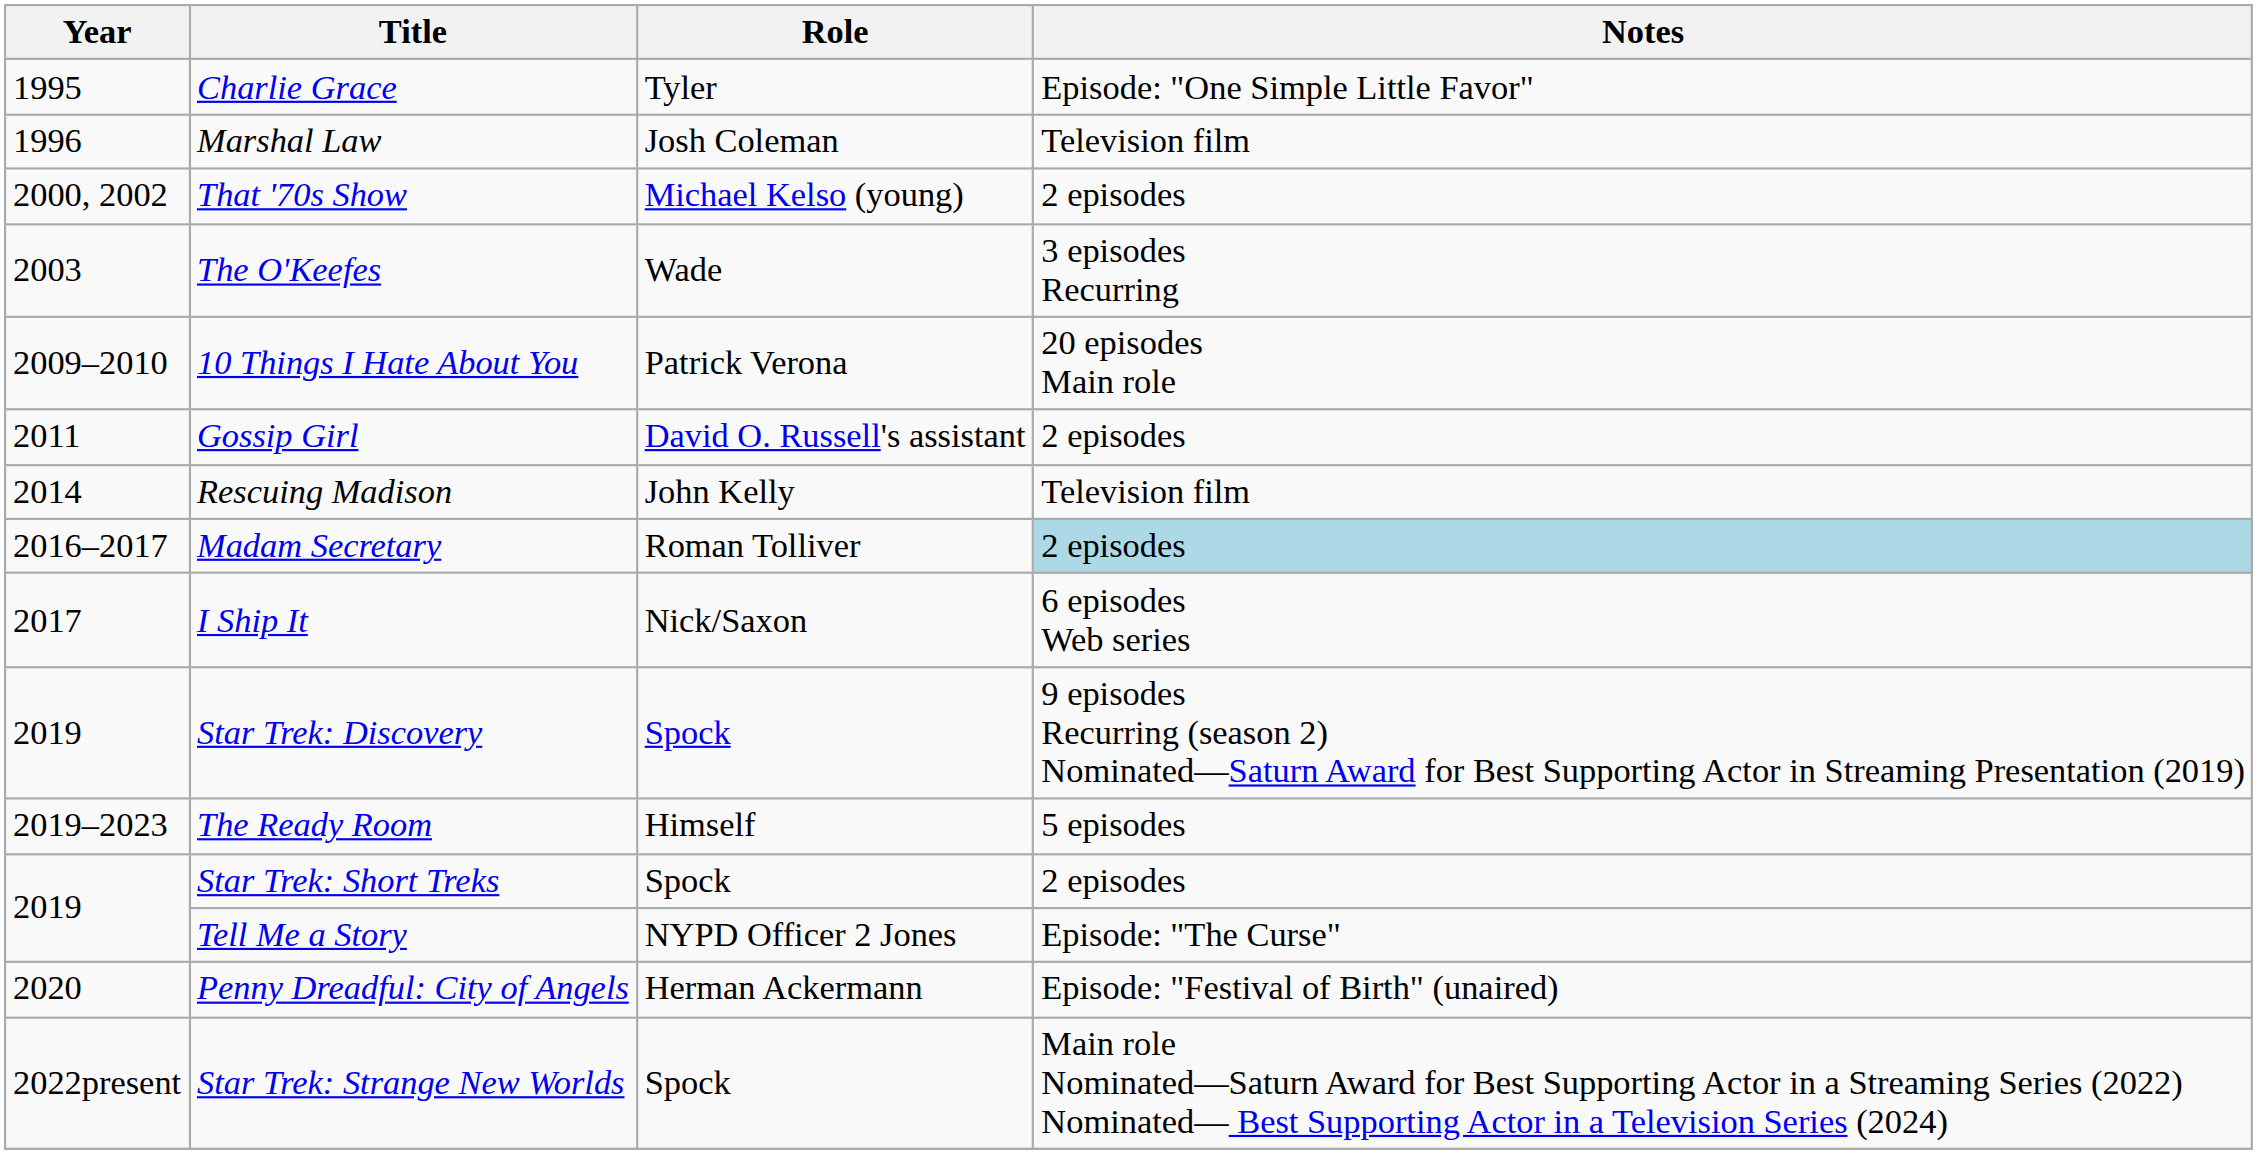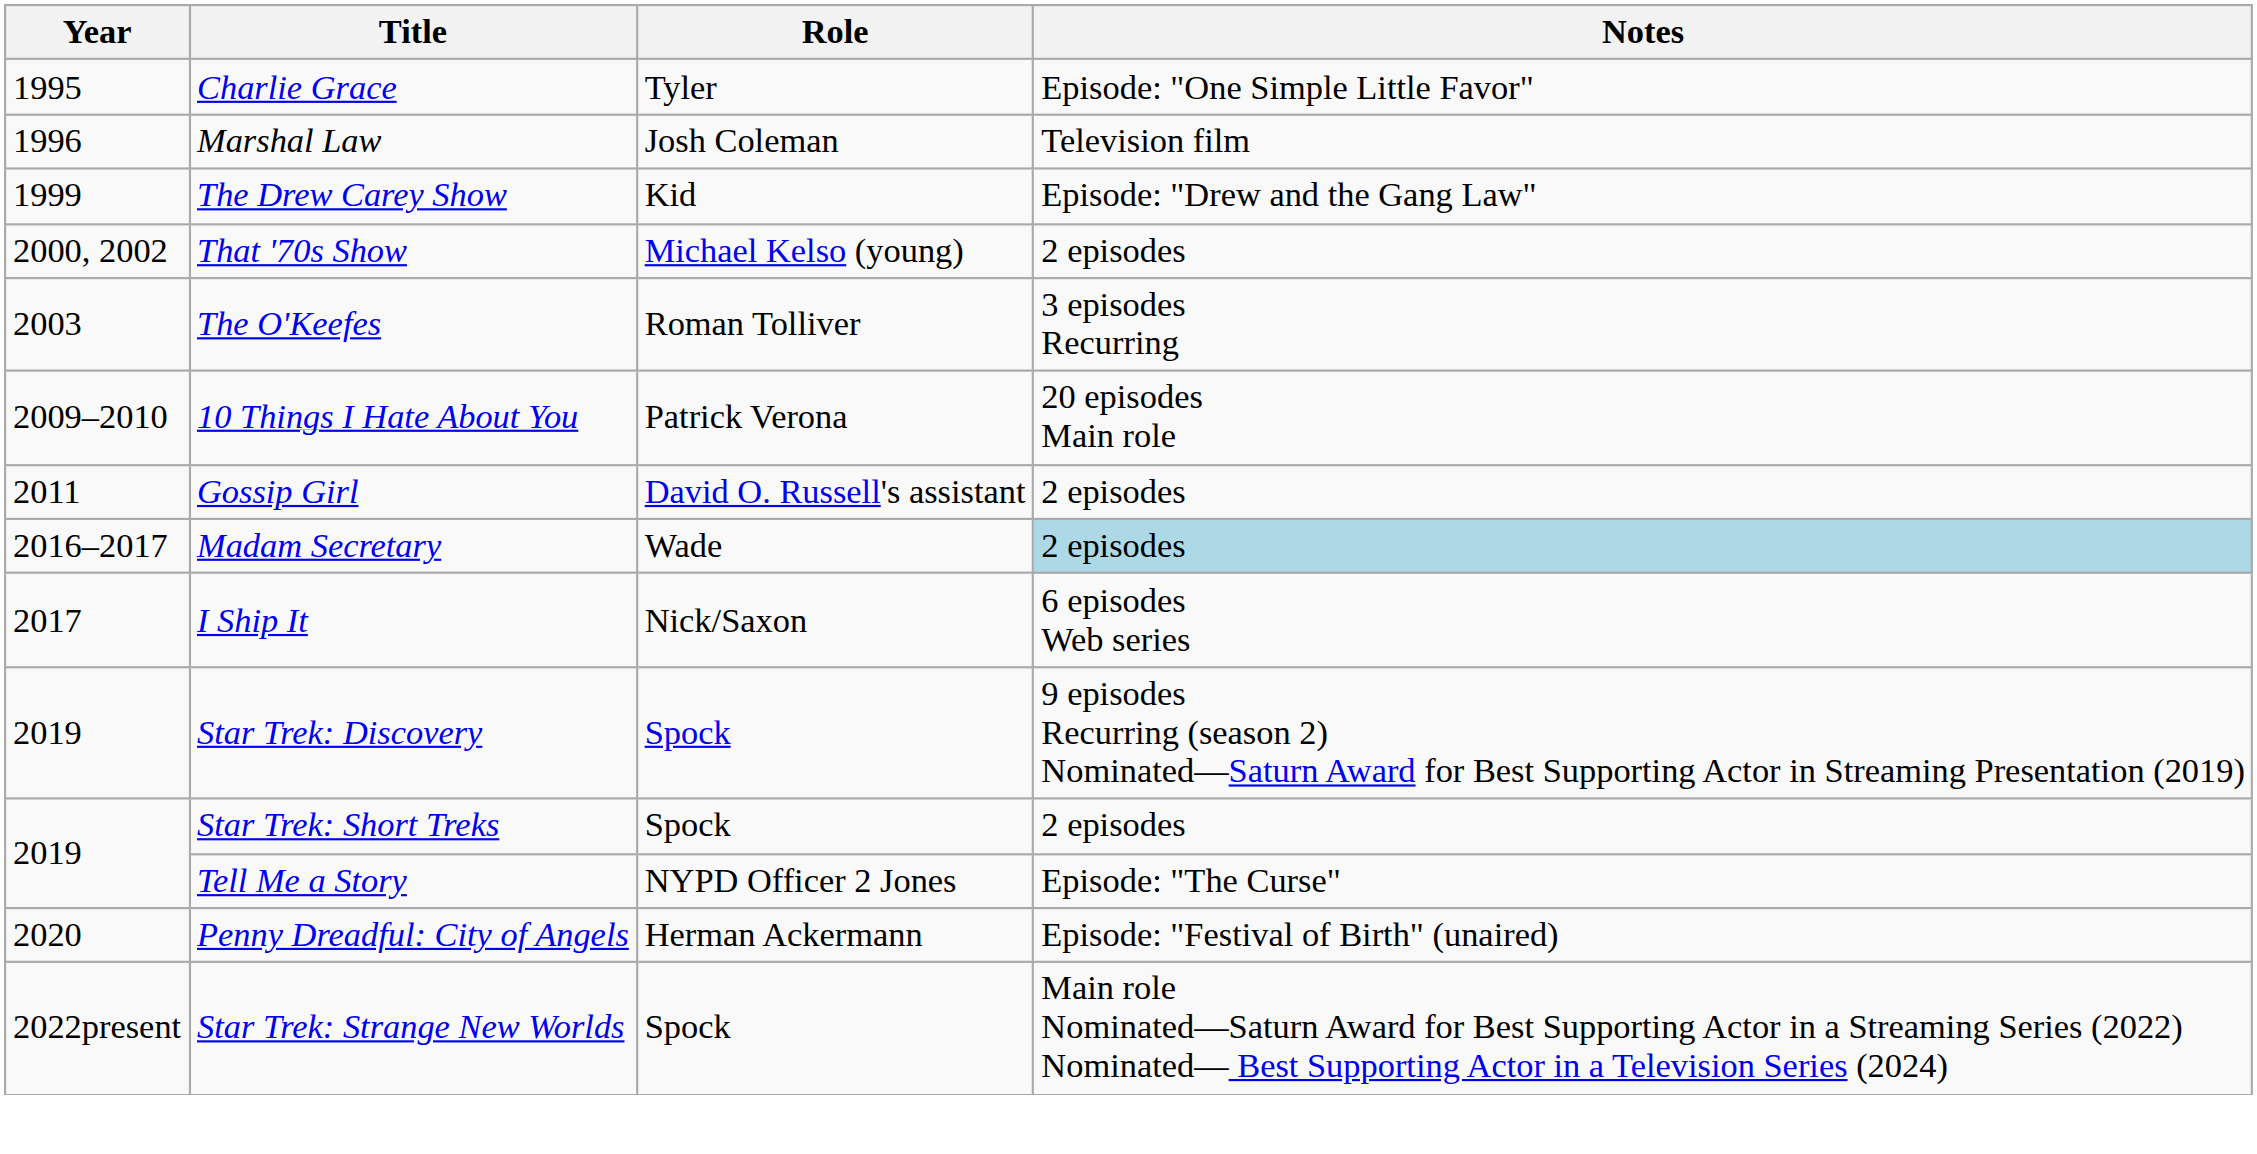 <table class="wikitable sortable">
 <tr>
 <th>Year</th>
 <th>Title</th>
 <th>Role</th>
 <th class="unsortable">Notes</th>
 </tr>
 <tr>
 <td>1995</td>
 <td><em><a href='#'>Charlie Grace</a></em></td>
 <td>Tyler</td>
 <td>Episode: "One Simple Little Favor"</td>
 </tr>
 <tr>
 <td>1996</td>
 <td><em>Marshal Law</em></td>
 <td>Josh Coleman</td>
 <td>Television film</td>
 </tr>
 <tr>
+<td>1999</td>
+<td data-sort-value="Drew Carey Show, The"><em><a href='#'>The Drew Carey Show</a></em></td>
+<td>Kid</td>
+<td>Episode: "Drew and the Gang Law"</td>
+</tr>
+<tr>
 <td>2000, 2002</td>
 <td><em><a href='#'>That '70s Show</a></em></td>
 <td><a href='#'>Michael Kelso</a> (young)</td>
 <td>2 episodes</td>
 </tr>
 <tr>
 <td>2003</td>
 <td data-sort-value="O'Keefes, The"><em><a href='#'>The O'Keefes</a></em></td>
-<td>Wade</td>
+<td>Roman Tolliver</td>
 <td>3 episodes<br>Recurring</td>
 </tr>
 <tr>
 <td>2009–2010</td>
 <td data-sort-value="Ten Things I Hate About You"><em><a href='#'>10 Things I Hate About You</a></em></td>
 <td>Patrick Verona</td>
 <td>20 episodes<br>Main role</td>
 </tr>
 <tr>
 <td>2011</td>
 <td><em><a href='#'>Gossip Girl</a></em></td>
 <td><a href='#'>David O. Russell</a>'s assistant</td>
 <td>2 episodes</td>
 </tr>
 <tr>
-<td>2014</td>
-<td><em>Rescuing Madison</em></td>
-<td>John Kelly</td>
-<td>Television film</td>
-</tr>
-<tr>
 <td>2016–2017</td>
 <td><em><a href='#'>Madam Secretary</a></em></td>
-<td>Roman Tolliver</td>
+<td>Wade</td>
 <td style="background: lightblue;">2 episodes</td>
 </tr>
 <tr>
 <td>2017</td>
 <td><em><a href='#'>I Ship It</a></em></td>
 <td>Nick/Saxon</td>
 <td>6 episodes<br>Web series</td>
 </tr>
 <tr>
 <td>2019</td>
 <td><em><a href='#'>Star Trek: Discovery</a></em></td>
 <td><a href='#'>Spock</a></td>
 <td>9 episodes<br>Recurring (season 2)<br>Nominated—<a href='#'>Saturn Award</a> for Best Supporting Actor in Streaming Presentation (2019)</td>
-</tr>
-<tr>
-<td>2019–2023</td>
-<td><em><a href='#'>The Ready Room</a></em></td>
-<td>Himself</td>
-<td>5 episodes</td>
 </tr>
 <tr>
 <td rowspan=2>2019</td>
 <td><em><a href='#'>Star Trek: Short Treks</a></em></td>
 <td>Spock</td>
 <td>2 episodes</td>
 </tr>
 <tr>
 <td><em><a href='#'>Tell Me a Story</a></em></td>
 <td>NYPD Officer 2 Jones</td>
 <td>Episode: "The Curse"</td>
 </tr>
 <tr>
 <td>2020</td>
 <td><em><a href='#'>Penny Dreadful: City of Angels</a></em></td>
 <td>Herman Ackermann</td>
 <td>Episode: "Festival of Birth" (unaired)</td>
 </tr>
 <tr>
 <td>2022present</td>
 <td><em><a href='#'>Star Trek: Strange New Worlds</a></em></td>
 <td>Spock</td>
 <td>Main role<br>Nominated—Saturn Award for Best Supporting Actor in a Streaming Series (2022)<br>Nominated—<a href='#'> Best Supporting Actor in a Television Series</a> (2024)</td>
 </tr>
 <tr>
 </tr>
 </table>
